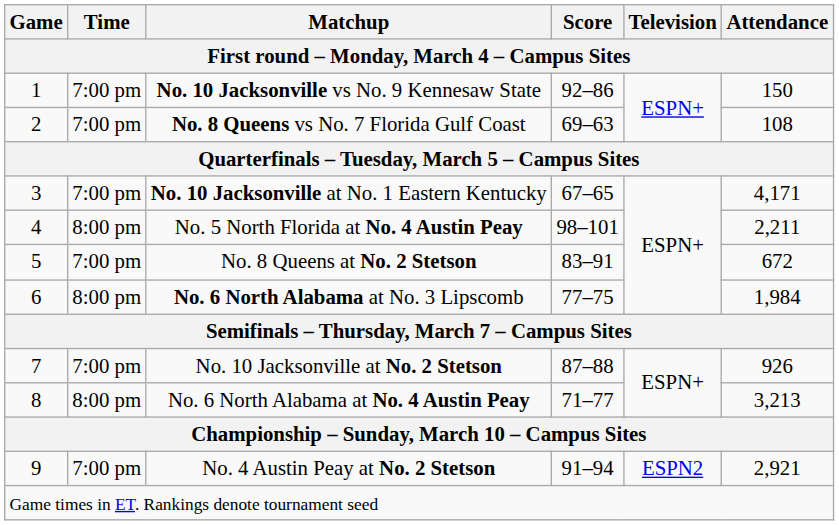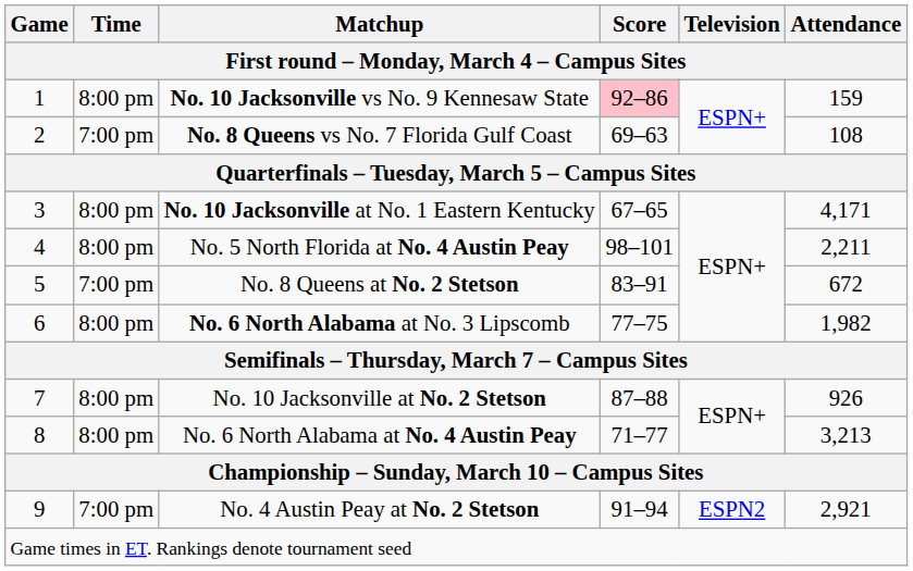 <table class="wikitable" style="font-size: 95%;text-align:center">
 <tr>
 <th>Game</th>
 <th>Time </th>
 <th>Matchup</th>
 <th>Score</th>
 <th>Television</th>
 <th>Attendance</th>
 </tr>
 <tr>
 <th colspan="6">First round – Monday, March 4 – Campus Sites</th>
 </tr>
 <tr>
 <td>1</td>
-<td>7:00 pm</td>
+<td>8:00 pm</td>
 <td><strong>No. 10 Jacksonville</strong> vs No. 9 Kennesaw State</td>
-<td>92–86</td>
+<td style="background: pink;">92–86</td>
 <td rowspan="2"><a href='#'>ESPN+</a></td>
-<td>150</td>
+<td>159</td>
 </tr>
 <tr>
 <td>2</td>
 <td>7:00 pm</td>
 <td><strong>No. 8 Queens</strong> vs No. 7 Florida Gulf Coast</td>
 <td>69–63</td>
 <td>108</td>
 </tr>
 <tr>
 <th colspan="6">Quarterfinals – Tuesday, March 5 – Campus Sites</th>
 </tr>
 <tr>
 <td>3</td>
-<td>7:00 pm</td>
+<td>8:00 pm</td>
 <td><strong>No. 10 Jacksonville</strong> at No. 1 Eastern Kentucky</td>
 <td>67–65</td>
 <td rowspan="4">ESPN+</td>
 <td>4,171</td>
 </tr>
 <tr>
 <td>4</td>
 <td>8:00 pm</td>
 <td>No. 5 North Florida at <strong>No. 4 Austin Peay</strong></td>
 <td>98–101 </td>
 <td>2,211</td>
 </tr>
 <tr>
 <td>5</td>
 <td>7:00 pm</td>
 <td>No. 8 Queens at <strong>No. 2 Stetson</strong></td>
 <td>83–91</td>
 <td>672</td>
 </tr>
 <tr>
 <td>6</td>
 <td>8:00 pm</td>
 <td><strong>No. 6 North Alabama</strong> at No. 3 Lipscomb</td>
 <td>77–75</td>
-<td>1,984</td>
+<td>1,982</td>
 </tr>
 <tr>
 <th colspan="6">Semifinals – Thursday, March 7 – Campus Sites</th>
 </tr>
 <tr>
 <td>7</td>
-<td>7:00 pm</td>
+<td>8:00 pm</td>
 <td>No. 10 Jacksonville at <strong>No. 2 Stetson</strong></td>
 <td>87–88</td>
 <td rowspan="2">ESPN+</td>
 <td>926</td>
 </tr>
 <tr>
 <td>8</td>
 <td>8:00 pm</td>
 <td>No. 6 North Alabama at <strong>No. 4 Austin Peay</strong></td>
 <td>71–77</td>
 <td>3,213</td>
 </tr>
 <tr>
 <th colspan="6">Championship – Sunday, March 10 – Campus Sites</th>
 </tr>
 <tr>
 <td>9</td>
 <td>7:00 pm</td>
 <td>No. 4 Austin Peay at <strong>No. 2 Stetson</strong></td>
 <td>91–94</td>
 <td><a href='#'>ESPN2</a></td>
 <td>2,921</td>
 </tr>
 <tr>
 <td colspan="6" align="left"><small>Game times in <a href='#'>ET</a>. Rankings denote tournament seed</small></td>
 </tr>
 </table>
